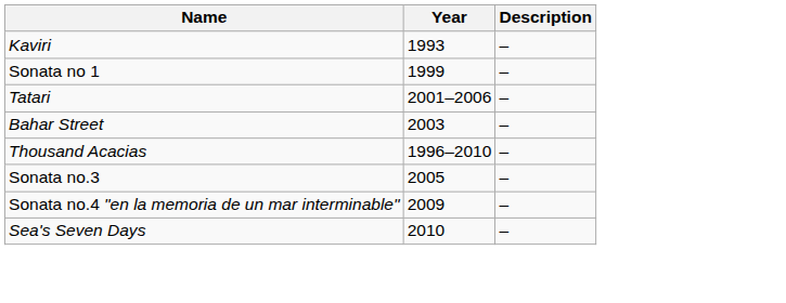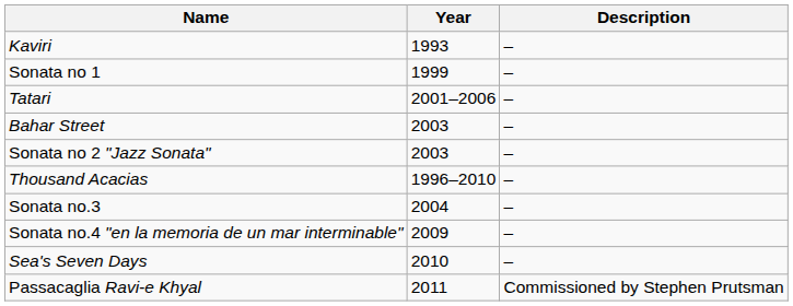 <table class="wikitable sortable">
 <tr>
 <th>Name</th>
 <th>Year</th>
 <th>Description</th>
 </tr>
 <tr>
 <td><em>Kaviri</em></td>
 <td>1993</td>
 <td>–</td>
 </tr>
 <tr>
 <td>Sonata no 1</td>
 <td>1999</td>
 <td>–</td>
 </tr>
 <tr>
 <td><em>Tatari</em></td>
 <td>2001–2006</td>
 <td>–</td>
 </tr>
 <tr>
 <td><em>Bahar Street</em></td>
 <td>2003</td>
 <td>–</td>
 </tr>
 <tr>
+<td>Sonata no 2 <em>"Jazz Sonata"</em></td>
+<td>2003</td>
+<td>–</td>
+</tr>
+<tr>
 <td><em>Thousand Acacias</em></td>
 <td>1996–2010</td>
 <td>–</td>
 </tr>
 <tr>
 <td>Sonata no.3</td>
-<td>2005</td>
+<td>2004</td>
 <td>–</td>
 </tr>
 <tr>
 <td>Sonata no.4 <em>"en la memoria de un mar interminable"</em></td>
 <td>2009</td>
 <td>–</td>
 </tr>
 <tr>
 <td><em>Sea's Seven Days</em></td>
 <td>2010</td>
 <td>–</td>
 </tr>
+<tr>
+<td>Passacaglia <em>Ravi-e Khyal</em></td>
+<td>2011</td>
+<td>Commissioned by Stephen Prutsman</td>
+</tr>
 </table>
